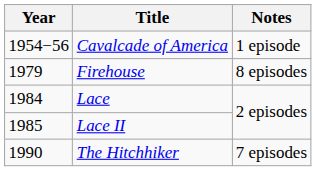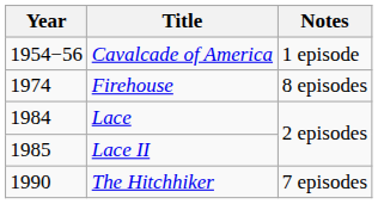 <table class="wikitable">
 <tr>
 <th>Year</th>
 <th>Title</th>
 <th>Notes</th>
 </tr>
 <tr>
 <td>1954−56</td>
 <td><em><a href='#'>Cavalcade of America</a></em></td>
 <td>1 episode</td>
 </tr>
 <tr>
-<td>1979</td>
+<td>1974</td>
 <td><em><a href='#'>Firehouse</a></em></td>
 <td>8 episodes</td>
 </tr>
 <tr>
 <td>1984</td>
 <td><em><a href='#'>Lace</a></em></td>
 <td rowspan=2>2 episodes</td>
 </tr>
 <tr>
 <td>1985</td>
 <td><em><a href='#'>Lace II</a></em></td>
 </tr>
 <tr>
 <td>1990</td>
 <td><em><a href='#'>The Hitchhiker</a></em></td>
 <td>7 episodes</td>
 </tr>
 </table>
